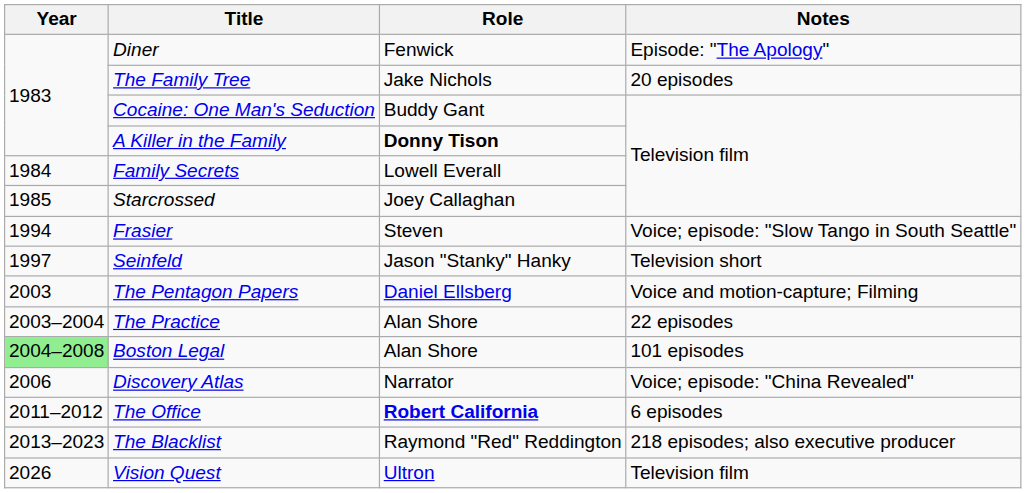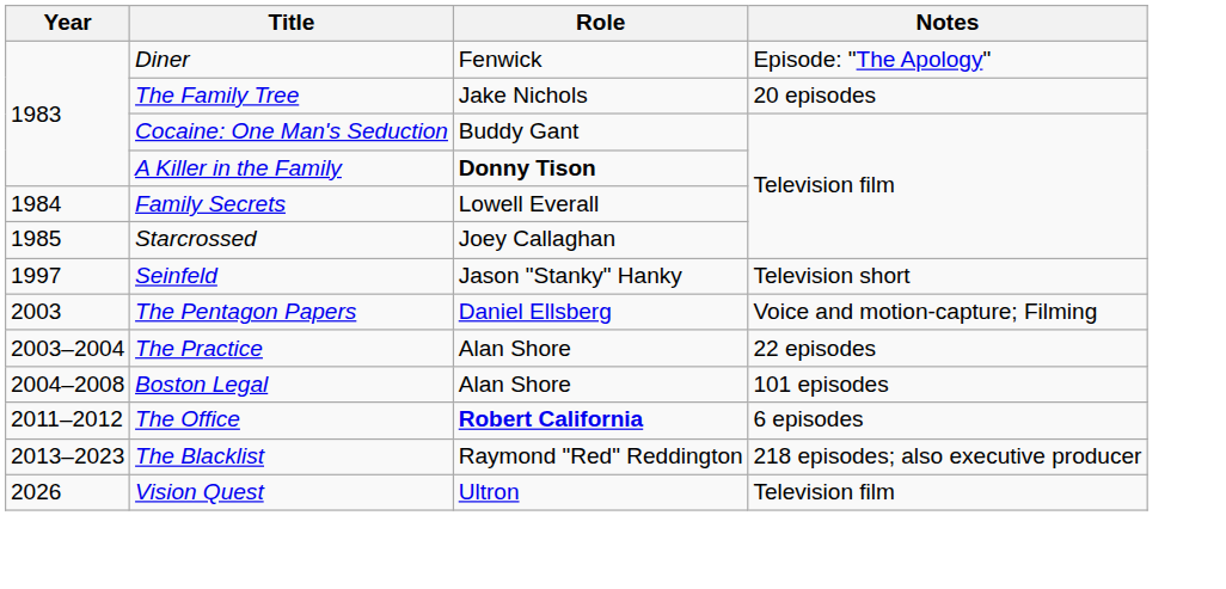 <table class="wikitable sortable">
 <tr>
 <th>Year</th>
 <th>Title</th>
 <th>Role</th>
 <th class="unsortable">Notes</th>
 </tr>
 <tr>
 <td rowspan="4">1983</td>
 <td><em>Diner</em></td>
 <td>Fenwick</td>
 <td>Episode: "<a href='#'>The Apology</a>"</td>
 </tr>
 <tr>
 <td><em><a href='#'>The Family Tree</a></em></td>
 <td>Jake Nichols</td>
 <td>20 episodes</td>
 </tr>
 <tr>
 <td><em><a href='#'>Cocaine: One Man's Seduction</a></em></td>
 <td>Buddy Gant</td>
 <td rowspan="4">Television film</td>
 </tr>
 <tr>
 <td><em><a href='#'>A Killer in the Family</a></em></td>
 <td><strong>Donny Tison</strong></td>
 </tr>
 <tr>
 <td>1984</td>
 <td><em><a href='#'>Family Secrets</a></em></td>
 <td>Lowell Everall</td>
 </tr>
 <tr>
 <td>1985</td>
 <td><em>Starcrossed</em></td>
 <td>Joey Callaghan</td>
 </tr>
 <tr>
-<td>1994</td>
-<td><em><a href='#'>Frasier</a></em></td>
-<td>Steven</td>
-<td>Voice; episode: "Slow Tango in South Seattle"</td>
-</tr>
-<tr>
 <td>1997</td>
 <td><em><a href='#'>Seinfeld</a></em></td>
 <td>Jason "Stanky" Hanky</td>
 <td>Television short</td>
 </tr>
 <tr>
 <td>2003</td>
 <td><em><a href='#'>The Pentagon Papers</a></em></td>
 <td><a href='#'>Daniel Ellsberg</a></td>
 <td>Voice and motion-capture; Filming</td>
 </tr>
 <tr>
 <td>2003–2004</td>
 <td><em><a href='#'>The Practice</a></em></td>
 <td>Alan Shore</td>
 <td>22 episodes</td>
 </tr>
 <tr>
-<td style="background: lightgreen;">2004–2008</td>
+<td>2004–2008</td>
 <td><em><a href='#'>Boston Legal</a></em></td>
 <td>Alan Shore</td>
 <td>101 episodes</td>
-</tr>
-<tr>
-<td>2006</td>
-<td><em><a href='#'>Discovery Atlas</a></em></td>
-<td>Narrator</td>
-<td>Voice; episode: "China Revealed"</td>
 </tr>
 <tr>
 <td>2011–2012</td>
 <td><em><a href='#'>The Office</a></em></td>
 <td><strong><a href='#'>Robert California</a></strong></td>
 <td>6 episodes</td>
 </tr>
 <tr>
 <td>2013–2023</td>
 <td><em><a href='#'>The Blacklist</a></em></td>
 <td>Raymond "Red" Reddington</td>
 <td>218 episodes; also executive producer</td>
 </tr>
 <tr>
 <td>2026</td>
 <td><em><a href='#'>Vision Quest</a></em></td>
 <td><a href='#'>Ultron</a></td>
 <td>Television film</td>
 </tr>
 </table>
